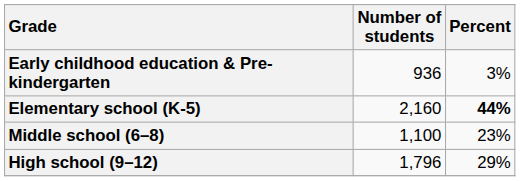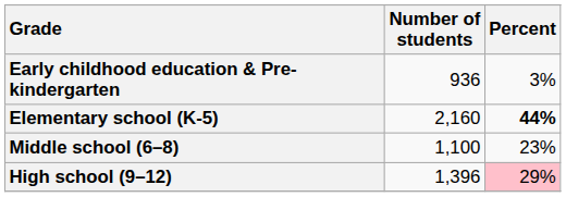 <table class="wikitable";>
 <tr>
 </tr>
 <tr>
 <th + style="text-align: left;">Grade</th>
 <th align="center">Number of<br>students</th>
 <th align="center">Percent</th>
 </tr>
 <tr>
 <th width="325" style="text-align: left;" +>Early childhood education & Pre-kindergarten</th>
 <td align="right">936</td>
 <td align="right">3%</td>
 </tr>
 <tr>
 <th + style="text-align: left;">Elementary school (K-5)</th>
 <td align="right">2,160</td>
 <td align="right"><strong>44%</strong></td>
 </tr>
 <tr>
 <th + style="text-align: left;">Middle school (6–8)</th>
 <td align="right">1,100</td>
 <td align="right">23%</td>
 </tr>
 <tr>
 <th + style="text-align: left;">High school (9–12)</th>
-<td align="right">1,796</td>
-<td align="right">29%</td>
+<td align="right">1,396</td>
+<td align="right" style="background: pink;">29%</td>
 </tr>
 <tr>
 </tr>
 </table>
